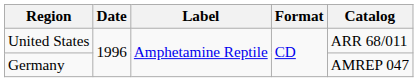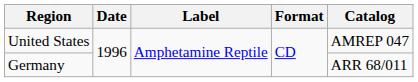 <table class="wikitable">
 <tr>
 <th>Region</th>
 <th>Date</th>
 <th>Label</th>
 <th>Format</th>
 <th>Catalog</th>
 </tr>
 <tr>
 <td>United States</td>
 <td rowspan="2">1996</td>
 <td rowspan="2"><a href='#'>Amphetamine Reptile</a></td>
 <td rowspan="2"><a href='#'>CD</a></td>
-<td>ARR 68/011</td>
+<td>AMREP 047</td>
 </tr>
 <tr>
 <td>Germany</td>
-<td>AMREP 047</td>
+<td>ARR 68/011</td>
 </tr>
 </table>
